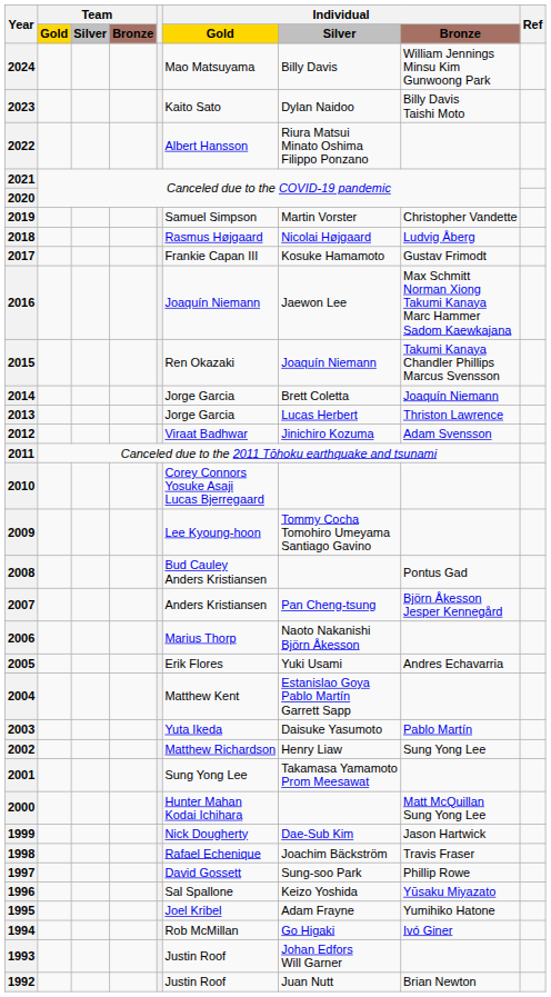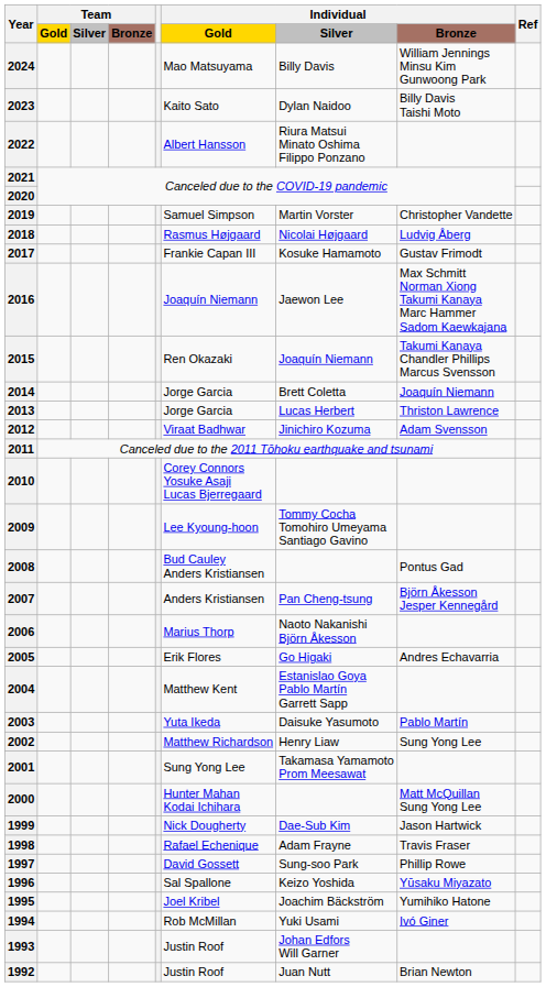 <table class="wikitable plainrowheaders" style="text-align:left;font-size:95%">
 <tr>
 <th rowspan=2>Year</th>
 <th colspan=3>Team</th>
 <th rowspan="2"></th>
 <th colspan=3>Individual</th>
 <th rowspan=2>Ref</th>
 </tr>
 <tr>
 <th style="background:gold;">Gold</th>
 <th style="background:silver;">Silver</th>
 <th style="background:#A57164;">Bronze</th>
 <th style="background:gold;">Gold</th>
 <th style="background:silver;">Silver</th>
 <th style="background:#A57164;">Bronze</th>
 </tr>
 <tr>
 <th>2024</th>
 <td></td>
 <td></td>
 <td></td>
 <th rowspan="1"></th>
 <td> Mao Matsuyama</td>
 <td> Billy Davis</td>
 <td> William Jennings<br> Minsu Kim<br> Gunwoong Park</td>
 <td></td>
 </tr>
 <tr>
 <th>2023</th>
 <td></td>
 <td></td>
 <td><br></td>
 <th rowspan="1"></th>
 <td> Kaito Sato</td>
 <td> Dylan Naidoo</td>
 <td> Billy Davis<br> Taishi Moto</td>
 <td></td>
 </tr>
 <tr>
 <th>2022</th>
 <td></td>
 <td></td>
 <td></td>
 <th rowspan="1"></th>
 <td> <a href='#'>Albert Hansson</a></td>
 <td> Riura Matsui<br> Minato Oshima<br> Filippo Ponzano</td>
 <td></td>
 <td></td>
 </tr>
 <tr>
 <th>2021</th>
 <td colspan="7" rowspan="2" align="center"><em>Canceled due to the <a href='#'>COVID-19 pandemic</a></em></td>
 <td></td>
 </tr>
 <tr>
 <th>2020</th>
 <td></td>
 </tr>
 <tr>
 <th>2019</th>
 <td></td>
 <td></td>
 <td></td>
 <th></th>
 <td> Samuel Simpson</td>
 <td> Martin Vorster</td>
 <td> Christopher Vandette</td>
 <td></td>
 </tr>
 <tr>
 <th>2018</th>
 <td></td>
 <td></td>
 <td></td>
 <th></th>
 <td> <a href='#'>Rasmus Højgaard</a></td>
 <td> <a href='#'>Nicolai Højgaard</a></td>
 <td> <a href='#'>Ludvig Åberg</a></td>
 <td></td>
 </tr>
 <tr>
 <th>2017</th>
 <td></td>
 <td></td>
 <td></td>
 <th></th>
 <td> Frankie Capan III</td>
 <td> Kosuke Hamamoto</td>
 <td> Gustav Frimodt</td>
 <td></td>
 </tr>
 <tr>
 <th>2016</th>
 <td></td>
 <td></td>
 <td></td>
 <th></th>
 <td> <a href='#'>Joaquín Niemann</a></td>
 <td> Jaewon Lee</td>
 <td> Max Schmitt<br> <a href='#'>Norman Xiong</a><br> <a href='#'>Takumi Kanaya</a><br> Marc Hammer<br> <a href='#'>Sadom Kaewkajana</a></td>
 <td></td>
 </tr>
 <tr>
 <th>2015</th>
 <td></td>
 <td></td>
 <td></td>
 <th></th>
 <td> Ren Okazaki</td>
 <td> <a href='#'>Joaquín Niemann</a></td>
 <td> <a href='#'>Takumi Kanaya</a><br> Chandler Phillips<br> Marcus Svensson</td>
 <td></td>
 </tr>
 <tr>
 <th>2014</th>
 <td></td>
 <td></td>
 <td></td>
 <th></th>
 <td> Jorge Garcia</td>
 <td> Brett Coletta</td>
 <td> <a href='#'>Joaquín Niemann</a></td>
 <td></td>
 </tr>
 <tr>
 <th>2013</th>
 <td></td>
 <td></td>
 <td></td>
 <th></th>
 <td> Jorge Garcia</td>
 <td> <a href='#'>Lucas Herbert</a></td>
 <td> <a href='#'>Thriston Lawrence</a></td>
 <td></td>
 </tr>
 <tr>
 <th>2012</th>
 <td></td>
 <td></td>
 <td></td>
 <th></th>
 <td> <a href='#'>Viraat Badhwar</a></td>
 <td> <a href='#'>Jinichiro Kozuma</a></td>
 <td> <a href='#'>Adam Svensson</a></td>
 <td></td>
 </tr>
 <tr>
 <th>2011</th>
 <td colspan=7 align=center><em>Canceled due to the <a href='#'>2011 Tōhoku earthquake and tsunami</a></em></td>
 <td></td>
 </tr>
 <tr>
 <th>2010</th>
 <td></td>
 <td></td>
 <td></td>
 <th></th>
 <td> <a href='#'>Corey Connors</a><br> <a href='#'>Yosuke Asaji</a><br> <a href='#'>Lucas Bjerregaard</a></td>
 <td></td>
 <td></td>
 <td></td>
 </tr>
 <tr>
 <th>2009</th>
 <td></td>
 <td></td>
 <td></td>
 <th></th>
 <td> <a href='#'>Lee Kyoung-hoon</a></td>
 <td> <a href='#'>Tommy Cocha</a><br> Tomohiro Umeyama<br> Santiago Gavino</td>
 <td></td>
 <td></td>
 </tr>
 <tr>
 <th>2008</th>
 <td></td>
 <td></td>
 <td></td>
 <th></th>
 <td> <a href='#'>Bud Cauley</a><br> Anders Kristiansen</td>
 <td></td>
 <td> Pontus Gad</td>
 <td></td>
 </tr>
 <tr>
 <th>2007</th>
 <td></td>
 <td></td>
 <td></td>
 <th></th>
 <td> Anders Kristiansen</td>
 <td> <a href='#'>Pan Cheng-tsung</a></td>
 <td> <a href='#'>Björn Åkesson</a><br> <a href='#'>Jesper Kennegård</a></td>
 <td></td>
 </tr>
 <tr>
 <th>2006</th>
 <td></td>
 <td></td>
 <td></td>
 <th></th>
 <td> <a href='#'>Marius Thorp</a></td>
 <td> Naoto Nakanishi<br> <a href='#'>Björn Åkesson</a></td>
 <td></td>
 <td></td>
 </tr>
 <tr>
 <th>2005</th>
 <td></td>
 <td></td>
 <td></td>
 <th></th>
 <td> Erik Flores</td>
-<td> Yuki Usami</td>
+<td> <a href='#'>Go Higaki</a></td>
 <td> Andres Echavarria</td>
 <td></td>
 </tr>
 <tr>
 <th>2004</th>
 <td></td>
 <td></td>
 <td></td>
 <th></th>
 <td> Matthew Kent</td>
 <td> <a href='#'>Estanislao Goya</a><br> <a href='#'>Pablo Martín</a><br> Garrett Sapp</td>
 <td></td>
 <td></td>
 </tr>
 <tr>
 <th>2003</th>
 <td></td>
 <td></td>
 <td></td>
 <th></th>
 <td> <a href='#'>Yuta Ikeda</a></td>
 <td> Daisuke Yasumoto</td>
 <td> <a href='#'>Pablo Martín</a></td>
 <td></td>
 </tr>
 <tr>
 <th>2002</th>
 <td></td>
 <td></td>
 <td></td>
 <th></th>
 <td> <a href='#'>Matthew Richardson</a></td>
 <td> Henry Liaw</td>
 <td> Sung Yong Lee</td>
 <td></td>
 </tr>
 <tr>
 <th>2001</th>
 <td></td>
 <td></td>
 <td></td>
 <th></th>
 <td> Sung Yong Lee</td>
 <td> Takamasa Yamamoto<br> <a href='#'>Prom Meesawat</a></td>
 <td></td>
 <td></td>
 </tr>
 <tr>
 <th>2000</th>
 <td></td>
 <td></td>
 <td></td>
 <th></th>
 <td> <a href='#'>Hunter Mahan</a><br> <a href='#'>Kodai Ichihara</a></td>
 <td></td>
 <td> <a href='#'>Matt McQuillan</a><br> Sung Yong Lee</td>
 <td></td>
 </tr>
 <tr>
 <th>1999</th>
 <td></td>
 <td></td>
 <td></td>
 <th></th>
 <td> <a href='#'>Nick Dougherty</a></td>
 <td> <a href='#'>Dae-Sub Kim</a></td>
 <td> Jason Hartwick</td>
 <td></td>
 </tr>
 <tr>
 <th>1998</th>
 <td></td>
 <td></td>
 <td></td>
 <th></th>
 <td> <a href='#'>Rafael Echenique</a></td>
-<td> Joachim Bäckström</td>
+<td> Adam Frayne</td>
 <td> Travis Fraser</td>
 <td></td>
 </tr>
 <tr>
 <th>1997</th>
 <td></td>
 <td></td>
 <td></td>
 <th></th>
 <td> <a href='#'>David Gossett</a></td>
 <td> Sung-soo Park</td>
 <td> Phillip Rowe</td>
 <td></td>
 </tr>
 <tr>
 <th>1996</th>
 <td></td>
 <td></td>
 <td></td>
 <th></th>
 <td> Sal Spallone</td>
 <td> Keizo Yoshida</td>
 <td> <a href='#'>Yūsaku Miyazato</a></td>
 <td></td>
 </tr>
 <tr>
 <th>1995</th>
 <td></td>
 <td></td>
 <td></td>
 <th></th>
 <td> <a href='#'>Joel Kribel</a></td>
-<td> Adam Frayne</td>
+<td> Joachim Bäckström</td>
 <td> Yumihiko Hatone</td>
 <td></td>
 </tr>
 <tr>
 <th>1994</th>
 <td></td>
 <td></td>
 <td></td>
 <th></th>
 <td> Rob McMillan</td>
-<td> <a href='#'>Go Higaki</a></td>
+<td> Yuki Usami</td>
 <td> <a href='#'>Ivó Giner</a></td>
 <td></td>
 </tr>
 <tr>
 <th>1993</th>
 <td></td>
 <td></td>
 <td></td>
 <th></th>
 <td> Justin Roof</td>
 <td> <a href='#'>Johan Edfors</a><br> Will Garner</td>
 <td></td>
 <td></td>
 </tr>
 <tr>
 <th>1992</th>
 <td></td>
 <td></td>
 <td></td>
 <th></th>
 <td> Justin Roof</td>
 <td> Juan Nutt</td>
 <td> Brian Newton</td>
 <td></td>
 </tr>
 </table>
